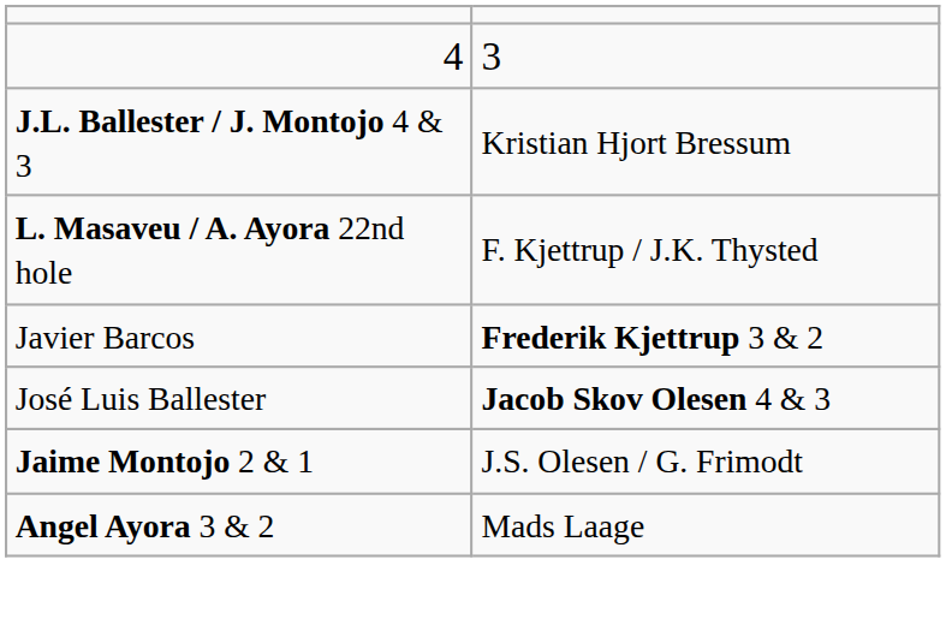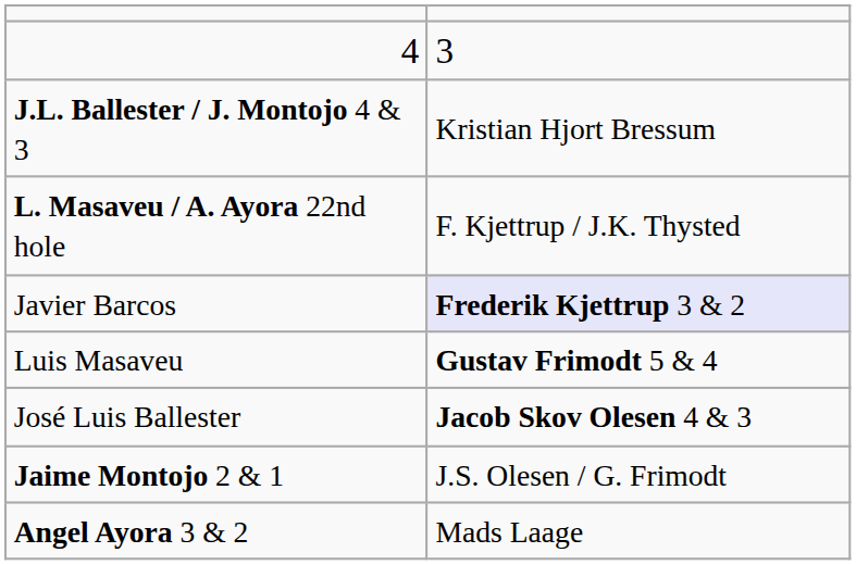 <table class="wikitable">
 <tr>
 <td align=center width="180"></td>
 <td align=center width="180"></td>
 </tr>
 <tr>
 <td align=right>4</td>
 <td>3</td>
 </tr>
 <tr>
 <td><small><strong>J.L. Ballester / J. Montojo</strong> 4 & 3</small></td>
 <td><small>Kristian Hjort Bressum</small></td>
 </tr>
 <tr>
 <td><small><strong>L. Masaveu / A. Ayora</strong> 22nd hole</small></td>
 <td><small>F. Kjettrup / J.K. Thysted</small></td>
 </tr>
 <tr>
 <td><small>Javier Barcos</small></td>
-<td><small><strong>Frederik Kjettrup</strong> 3 & 2</small></td>
+<td style="background: lavender;"><small><strong>Frederik Kjettrup</strong> 3 & 2</small></td>
+</tr>
+<tr>
+<td><small>Luis Masaveu</small></td>
+<td><small><strong>Gustav Frimodt</strong> 5 & 4</small></td>
 </tr>
 <tr>
 <td><small>José Luis Ballester</small></td>
 <td><small><strong>Jacob Skov Olesen</strong> 4 & 3</small></td>
 </tr>
 <tr>
 <td><small><strong>Jaime Montojo</strong> 2 & 1</small></td>
 <td><small>J.S. Olesen / G. Frimodt</small></td>
 </tr>
 <tr>
 <td><small><strong>Angel Ayora</strong> 3 & 2</small></td>
 <td><small>Mads Laage</small></td>
 </tr>
 </table>
